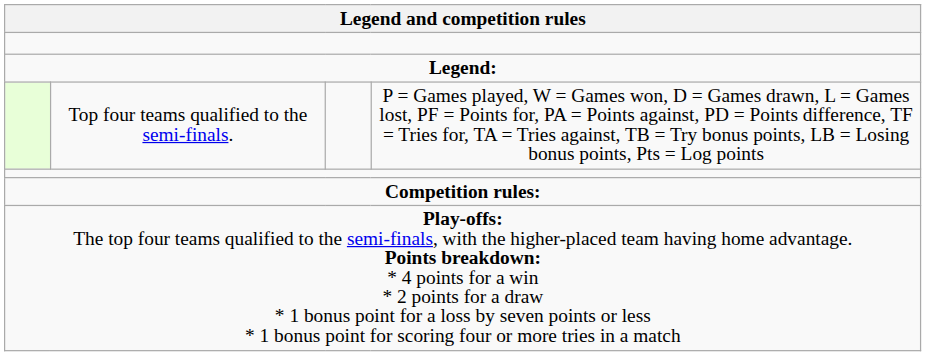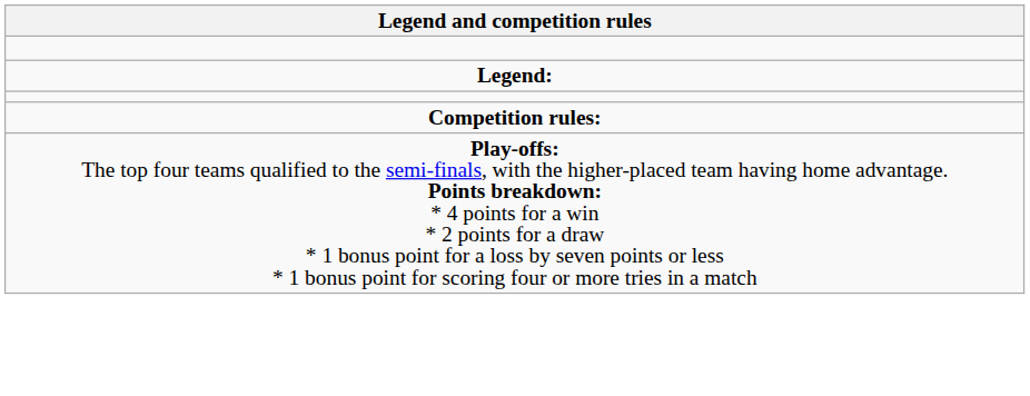 <table class="wikitable collapsible collapsed" style="text-align:center; line-height:100%; font-size:100%; width:60%;">
 <tr>
 <th colspan="4" style="border:0px">Legend and competition rules</th>
 </tr>
 <tr>
 <td colspan="4" style="height:10px"></td>
 </tr>
 <tr>
 <td colspan="4" style="border:0px"><strong>Legend:</strong></td>
 </tr>
 <tr>
-<td style="height:10px; width:5%; background:#E8FFD8;"></td>
-<td style="width:30%;">Top four teams qualified to the <a href='#'>semi-finals</a>.</td>
-<td style="width:5%;"></td>
-<td style="width:60%;">P = Games played, W = Games won, D = Games drawn, L = Games lost, PF = Points for, PA = Points against, PD = Points difference, TF = Tries for, TA = Tries against, TB = Try bonus points, LB = Losing bonus points, Pts = Log points</td>
-</tr>
-<tr>
 <td colspan="4"></td>
 </tr>
 <tr>
 <td colspan="4" style="border:0px"><strong>Competition rules:</strong></td>
 </tr>
 <tr>
 <td colspan="4"><strong>Play-offs:</strong><br>The top four teams qualified to the <a href='#'>semi-finals</a>, with the higher-placed team having home advantage.<br><strong>Points breakdown:</strong><br>* 4 points for a win<br>* 2 points for a draw<br>* 1 bonus point for a loss by seven points or less<br>* 1 bonus point for scoring four or more tries in a match</td>
 </tr>
 </table>
